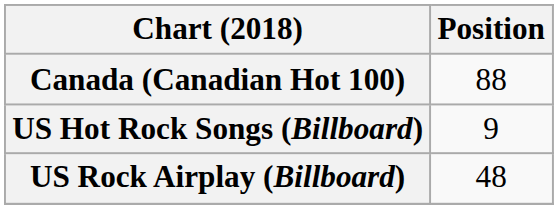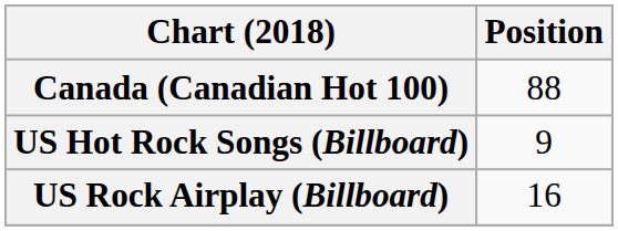 <table class="wikitable sortable plainrowheaders" style="text-align:center">
 <tr>
 <th scope="col">Chart (2018)</th>
 <th scope="col">Position</th>
 </tr>
 <tr>
 <th scope="row">Canada (Canadian Hot 100)</th>
 <td>88</td>
 </tr>
 <tr>
 <th scope="row">US Hot Rock Songs (<em>Billboard</em>)</th>
 <td>9</td>
 </tr>
 <tr>
 <th scope="row">US Rock Airplay (<em>Billboard</em>)</th>
-<td>48</td>
+<td>16</td>
 </tr>
 <tr>
 </tr>
 </table>
